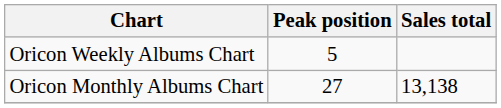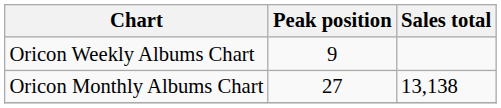 <table class="wikitable">
 <tr>
 <th>Chart</th>
 <th>Peak position</th>
 <th>Sales total</th>
 </tr>
 <tr>
 <td>Oricon Weekly Albums Chart</td>
-<td style="text-align:center;">5</td>
+<td style="text-align:center;">9</td>
 <td></td>
 </tr>
 <tr>
 <td>Oricon Monthly Albums Chart</td>
 <td style="text-align:center;">27</td>
 <td>13,138</td>
 </tr>
 <tr>
 </tr>
 </table>
